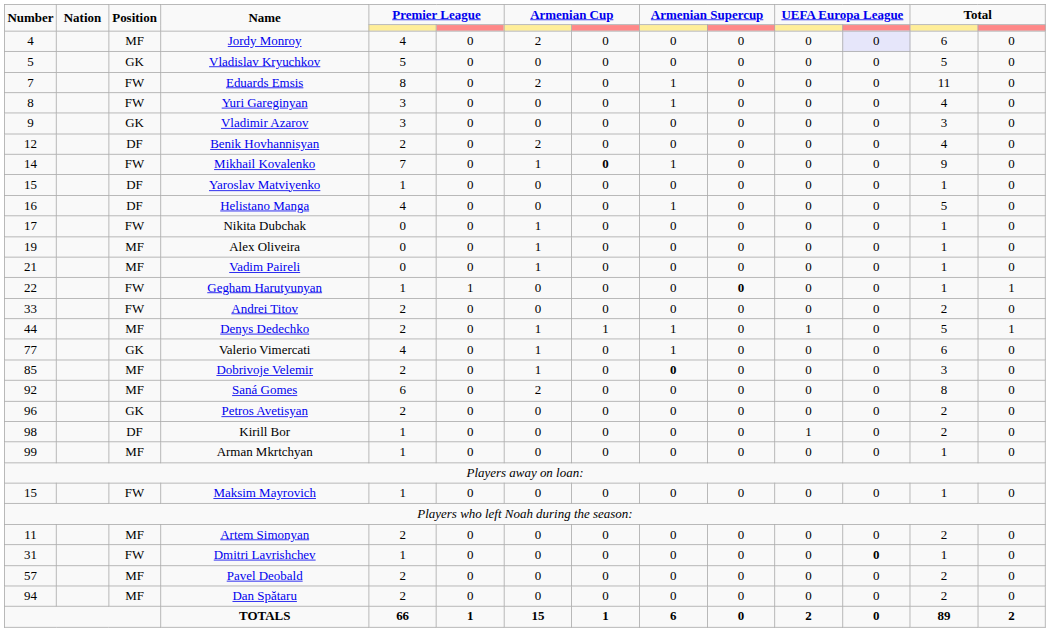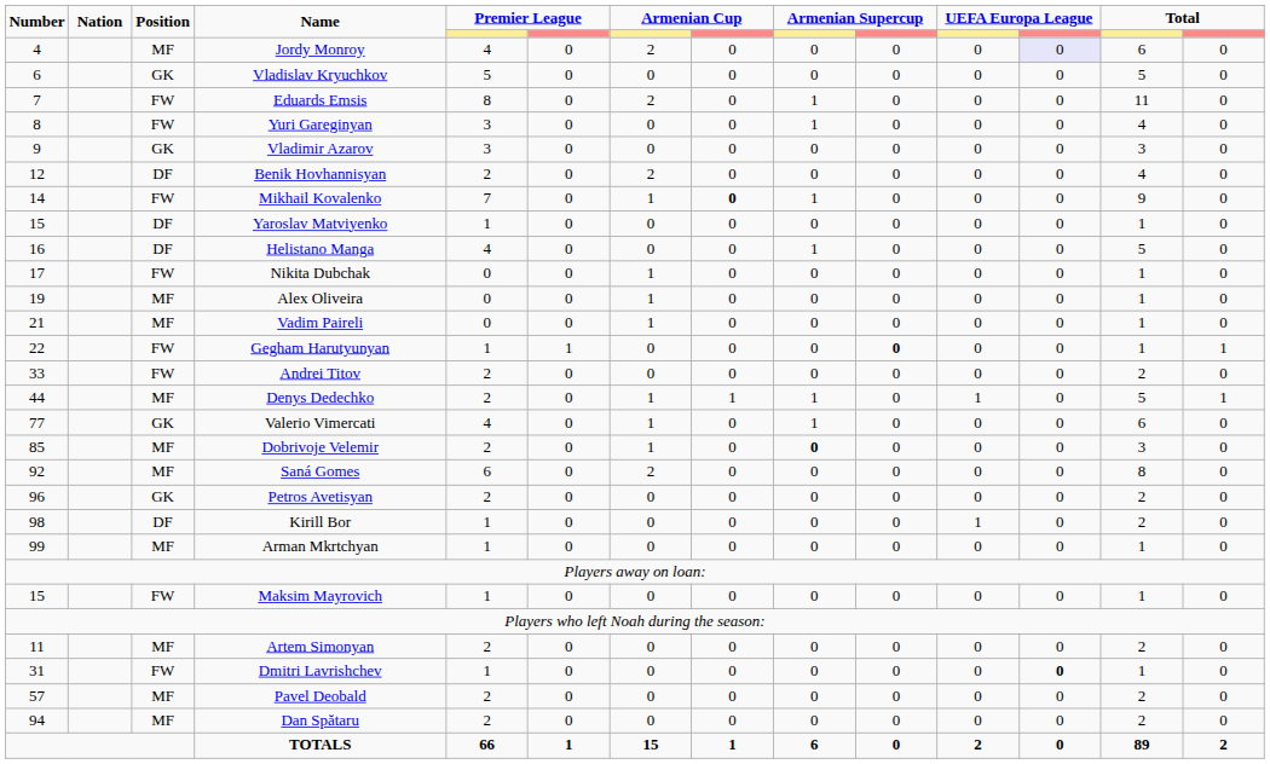 <table class="wikitable" style="text-align:center;">
 <tr>
 <td rowspan="2"  style="width:5%; text-align:center;"><strong>Number</strong></td>
 <td rowspan="2"  style="width:5%; text-align:center;"><strong>Nation</strong></td>
 <td rowspan="2"  style="width:5%; text-align:center;"><strong>Position</strong></td>
 <td rowspan="2"  style="width:20%; text-align:center;"><strong>Name</strong></td>
 <td colspan="2" style="text-align:center;"><strong><a href='#'>Premier League</a></strong></td>
 <td colspan="2" style="text-align:center;"><strong><a href='#'>Armenian Cup</a></strong></td>
 <td colspan="2" style="text-align:center;"><strong><a href='#'>Armenian Supercup</a></strong></td>
 <td colspan="2" style="text-align:center;"><strong><a href='#'>UEFA Europa League</a></strong></td>
 <td colspan="2" style="text-align:center;"><strong>Total</strong></td>
 </tr>
 <tr>
 <th style="width:60px; background:#fe9;"></th>
 <th style="width:60px; background:#ff8888;"></th>
 <th style="width:60px; background:#fe9;"></th>
 <th style="width:60px; background:#ff8888;"></th>
 <th style="width:60px; background:#fe9;"></th>
 <th style="width:60px; background:#ff8888;"></th>
 <th style="width:60px; background:#fe9;"></th>
 <th style="width:60px; background:#ff8888;"></th>
 <th style="width:60px; background:#fe9;"></th>
 <th style="width:60px; background:#ff8888;"></th>
 </tr>
 <tr>
 <td>4</td>
 <td></td>
 <td>MF</td>
 <td><a href='#'>Jordy Monroy</a></td>
 <td>4</td>
 <td>0</td>
 <td>2</td>
 <td>0</td>
 <td>0</td>
 <td>0</td>
 <td>0</td>
 <td style="background: lavender;">0</td>
 <td>6</td>
 <td>0</td>
 </tr>
 <tr>
-<td>5</td>
+<td>6</td>
 <td></td>
 <td>GK</td>
 <td><a href='#'>Vladislav Kryuchkov</a></td>
 <td>5</td>
 <td>0</td>
 <td>0</td>
 <td>0</td>
 <td>0</td>
 <td>0</td>
 <td>0</td>
 <td>0</td>
 <td>5</td>
 <td>0</td>
 </tr>
 <tr>
 <td>7</td>
 <td></td>
 <td>FW</td>
 <td><a href='#'>Eduards Emsis</a></td>
 <td>8</td>
 <td>0</td>
 <td>2</td>
 <td>0</td>
 <td>1</td>
 <td>0</td>
 <td>0</td>
 <td>0</td>
 <td>11</td>
 <td>0</td>
 </tr>
 <tr>
 <td>8</td>
 <td></td>
 <td>FW</td>
 <td><a href='#'>Yuri Gareginyan</a></td>
 <td>3</td>
 <td>0</td>
 <td>0</td>
 <td>0</td>
 <td>1</td>
 <td>0</td>
 <td>0</td>
 <td>0</td>
 <td>4</td>
 <td>0</td>
 </tr>
 <tr>
 <td>9</td>
 <td></td>
 <td>GK</td>
 <td><a href='#'>Vladimir Azarov</a></td>
 <td>3</td>
 <td>0</td>
 <td>0</td>
 <td>0</td>
 <td>0</td>
 <td>0</td>
 <td>0</td>
 <td>0</td>
 <td>3</td>
 <td>0</td>
 </tr>
 <tr>
 <td>12</td>
 <td></td>
 <td>DF</td>
 <td><a href='#'>Benik Hovhannisyan</a></td>
 <td>2</td>
 <td>0</td>
 <td>2</td>
 <td>0</td>
 <td>0</td>
 <td>0</td>
 <td>0</td>
 <td>0</td>
 <td>4</td>
 <td>0</td>
 </tr>
 <tr>
 <td>14</td>
 <td></td>
 <td>FW</td>
 <td><a href='#'>Mikhail Kovalenko</a></td>
 <td>7</td>
 <td>0</td>
 <td>1</td>
 <td><strong>0</strong></td>
 <td>1</td>
 <td>0</td>
 <td>0</td>
 <td>0</td>
 <td>9</td>
 <td>0</td>
 </tr>
 <tr>
 <td>15</td>
 <td></td>
 <td>DF</td>
 <td><a href='#'>Yaroslav Matviyenko</a></td>
 <td>1</td>
 <td>0</td>
 <td>0</td>
 <td>0</td>
 <td>0</td>
 <td>0</td>
 <td>0</td>
 <td>0</td>
 <td>1</td>
 <td>0</td>
 </tr>
 <tr>
 <td>16</td>
 <td></td>
 <td>DF</td>
 <td><a href='#'>Helistano Manga</a></td>
 <td>4</td>
 <td>0</td>
 <td>0</td>
 <td>0</td>
 <td>1</td>
 <td>0</td>
 <td>0</td>
 <td>0</td>
 <td>5</td>
 <td>0</td>
 </tr>
 <tr>
 <td>17</td>
 <td></td>
 <td>FW</td>
 <td>Nikita Dubchak</td>
 <td>0</td>
 <td>0</td>
 <td>1</td>
 <td>0</td>
 <td>0</td>
 <td>0</td>
 <td>0</td>
 <td>0</td>
 <td>1</td>
 <td>0</td>
 </tr>
 <tr>
 <td>19</td>
 <td></td>
 <td>MF</td>
 <td>Alex Oliveira</td>
 <td>0</td>
 <td>0</td>
 <td>1</td>
 <td>0</td>
 <td>0</td>
 <td>0</td>
 <td>0</td>
 <td>0</td>
 <td>1</td>
 <td>0</td>
 </tr>
 <tr>
 <td>21</td>
 <td></td>
 <td>MF</td>
 <td><a href='#'>Vadim Paireli</a></td>
 <td>0</td>
 <td>0</td>
 <td>1</td>
 <td>0</td>
 <td>0</td>
 <td>0</td>
 <td>0</td>
 <td>0</td>
 <td>1</td>
 <td>0</td>
 </tr>
 <tr>
 <td>22</td>
 <td></td>
 <td>FW</td>
 <td><a href='#'>Gegham Harutyunyan</a></td>
 <td>1</td>
 <td>1</td>
 <td>0</td>
 <td>0</td>
 <td>0</td>
 <td><strong>0</strong></td>
 <td>0</td>
 <td>0</td>
 <td>1</td>
 <td>1</td>
 </tr>
 <tr>
 <td>33</td>
 <td></td>
 <td>FW</td>
 <td><a href='#'>Andrei Titov</a></td>
 <td>2</td>
 <td>0</td>
 <td>0</td>
 <td>0</td>
 <td>0</td>
 <td>0</td>
 <td>0</td>
 <td>0</td>
 <td>2</td>
 <td>0</td>
 </tr>
 <tr>
 <td>44</td>
 <td></td>
 <td>MF</td>
 <td><a href='#'>Denys Dedechko</a></td>
 <td>2</td>
 <td>0</td>
 <td>1</td>
 <td>1</td>
 <td>1</td>
 <td>0</td>
 <td>1</td>
 <td>0</td>
 <td>5</td>
 <td>1</td>
 </tr>
 <tr>
 <td>77</td>
 <td></td>
 <td>GK</td>
 <td>Valerio Vimercati</td>
 <td>4</td>
 <td>0</td>
 <td>1</td>
 <td>0</td>
 <td>1</td>
 <td>0</td>
 <td>0</td>
 <td>0</td>
 <td>6</td>
 <td>0</td>
 </tr>
 <tr>
 <td>85</td>
 <td></td>
 <td>MF</td>
 <td><a href='#'>Dobrivoje Velemir</a></td>
 <td>2</td>
 <td>0</td>
 <td>1</td>
 <td>0</td>
 <td><strong>0</strong></td>
 <td>0</td>
 <td>0</td>
 <td>0</td>
 <td>3</td>
 <td>0</td>
 </tr>
 <tr>
 <td>92</td>
 <td></td>
 <td>MF</td>
 <td><a href='#'>Saná Gomes</a></td>
 <td>6</td>
 <td>0</td>
 <td>2</td>
 <td>0</td>
 <td>0</td>
 <td>0</td>
 <td>0</td>
 <td>0</td>
 <td>8</td>
 <td>0</td>
 </tr>
 <tr>
 <td>96</td>
 <td></td>
 <td>GK</td>
 <td><a href='#'>Petros Avetisyan</a></td>
 <td>2</td>
 <td>0</td>
 <td>0</td>
 <td>0</td>
 <td>0</td>
 <td>0</td>
 <td>0</td>
 <td>0</td>
 <td>2</td>
 <td>0</td>
 </tr>
 <tr>
 <td>98</td>
 <td></td>
 <td>DF</td>
 <td>Kirill Bor</td>
 <td>1</td>
 <td>0</td>
 <td>0</td>
 <td>0</td>
 <td>0</td>
 <td>0</td>
 <td>1</td>
 <td>0</td>
 <td>2</td>
 <td>0</td>
 </tr>
 <tr>
 <td>99</td>
 <td></td>
 <td>MF</td>
 <td>Arman Mkrtchyan</td>
 <td>1</td>
 <td>0</td>
 <td>0</td>
 <td>0</td>
 <td>0</td>
 <td>0</td>
 <td>0</td>
 <td>0</td>
 <td>1</td>
 <td>0</td>
 </tr>
 <tr>
 <td colspan="14"><em>Players away on loan:</em></td>
 </tr>
 <tr>
 <td>15</td>
 <td></td>
 <td>FW</td>
 <td><a href='#'>Maksim Mayrovich</a></td>
 <td>1</td>
 <td>0</td>
 <td>0</td>
 <td>0</td>
 <td>0</td>
 <td>0</td>
 <td>0</td>
 <td>0</td>
 <td>1</td>
 <td>0</td>
 </tr>
 <tr>
 <td colspan="14"><em>Players who left Noah during the season:</em></td>
 </tr>
 <tr>
 <td>11</td>
 <td></td>
 <td>MF</td>
 <td><a href='#'>Artem Simonyan</a></td>
 <td>2</td>
 <td>0</td>
 <td>0</td>
 <td>0</td>
 <td>0</td>
 <td>0</td>
 <td>0</td>
 <td>0</td>
 <td>2</td>
 <td>0</td>
 </tr>
 <tr>
 <td>31</td>
 <td></td>
 <td>FW</td>
 <td><a href='#'>Dmitri Lavrishchev</a></td>
 <td>1</td>
 <td>0</td>
 <td>0</td>
 <td>0</td>
 <td>0</td>
 <td>0</td>
 <td>0</td>
 <td><strong>0</strong></td>
 <td>1</td>
 <td>0</td>
 </tr>
 <tr>
 <td>57</td>
 <td></td>
 <td>MF</td>
 <td><a href='#'>Pavel Deobald</a></td>
 <td>2</td>
 <td>0</td>
 <td>0</td>
 <td>0</td>
 <td>0</td>
 <td>0</td>
 <td>0</td>
 <td>0</td>
 <td>2</td>
 <td>0</td>
 </tr>
 <tr>
 <td>94</td>
 <td></td>
 <td>MF</td>
 <td><a href='#'>Dan Spătaru</a></td>
 <td>2</td>
 <td>0</td>
 <td>0</td>
 <td>0</td>
 <td>0</td>
 <td>0</td>
 <td>0</td>
 <td>0</td>
 <td>2</td>
 <td>0</td>
 </tr>
 <tr>
 <td colspan="3"></td>
 <td><strong>TOTALS</strong></td>
 <td><strong>66</strong></td>
 <td><strong>1</strong></td>
 <td><strong>15</strong></td>
 <td><strong>1</strong></td>
 <td><strong>6</strong></td>
 <td><strong>0</strong></td>
 <td><strong>2</strong></td>
 <td><strong>0</strong></td>
 <td><strong>89</strong></td>
 <td><strong>2</strong></td>
 </tr>
 </table>
